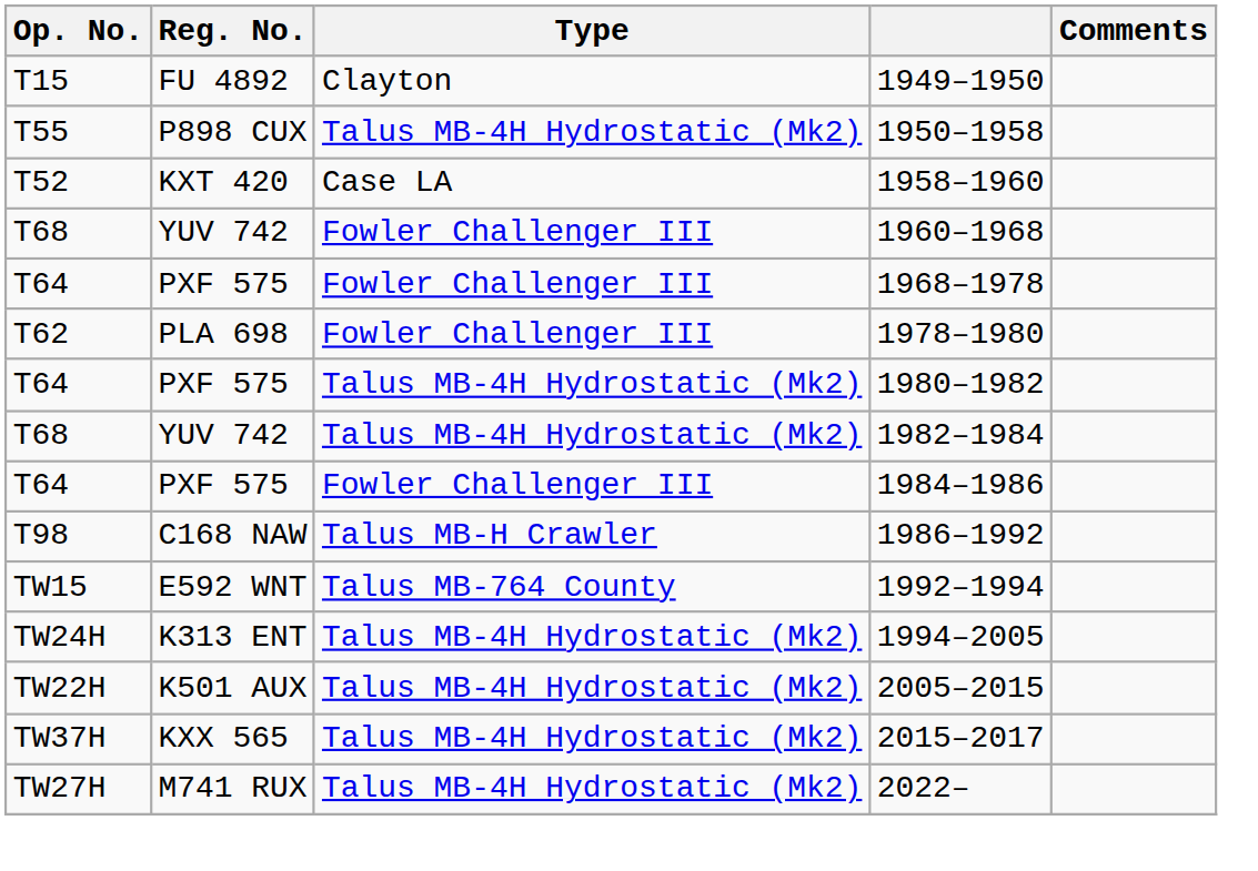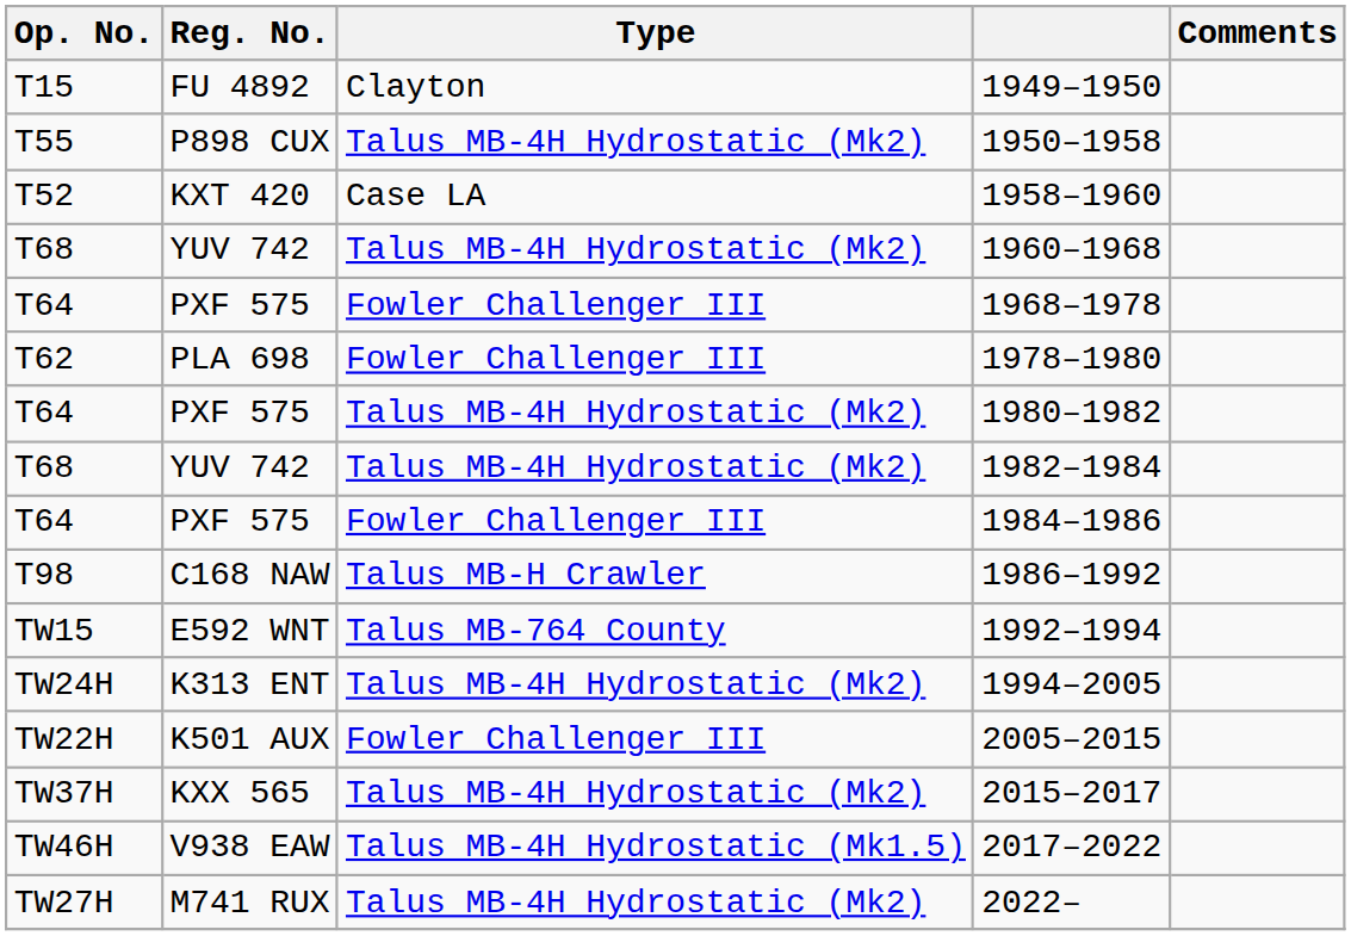 <table class="wikitable">
 <tr>
 <th>Op. No.</th>
 <th>Reg. No.</th>
 <th>Type</th>
 <th></th>
 <th>Comments</th>
 </tr>
 <tr>
 <td>T15</td>
 <td>FU 4892</td>
 <td>Clayton</td>
 <td>1949–1950</td>
 <td></td>
 </tr>
 <tr>
 <td>T55</td>
 <td>P898 CUX</td>
 <td><a href='#'>Talus MB-4H Hydrostatic (Mk2)</a></td>
 <td>1950–1958</td>
 <td></td>
 </tr>
 <tr>
 <td>T52</td>
 <td>KXT 420</td>
 <td>Case LA</td>
 <td>1958–1960</td>
 <td></td>
 </tr>
 <tr>
 <td>T68</td>
 <td>YUV 742</td>
-<td><a href='#'>Fowler Challenger III</a></td>
+<td><a href='#'>Talus MB-4H Hydrostatic (Mk2)</a></td>
 <td>1960–1968</td>
 <td></td>
 </tr>
 <tr>
 <td>T64</td>
 <td>PXF 575</td>
 <td><a href='#'>Fowler Challenger III</a></td>
 <td>1968–1978</td>
 <td></td>
 </tr>
 <tr>
 <td>T62</td>
 <td>PLA 698</td>
 <td><a href='#'>Fowler Challenger III</a></td>
 <td>1978–1980</td>
 <td></td>
 </tr>
 <tr>
 <td>T64</td>
 <td>PXF 575</td>
 <td><a href='#'>Talus MB-4H Hydrostatic (Mk2)</a></td>
 <td>1980–1982</td>
 <td></td>
 </tr>
 <tr>
 <td>T68</td>
 <td>YUV 742</td>
 <td><a href='#'>Talus MB-4H Hydrostatic (Mk2)</a></td>
 <td>1982–1984</td>
 <td></td>
 </tr>
 <tr>
 <td>T64</td>
 <td>PXF 575</td>
 <td><a href='#'>Fowler Challenger III</a></td>
 <td>1984–1986</td>
 <td></td>
 </tr>
 <tr>
 <td>T98</td>
 <td>C168 NAW</td>
 <td><a href='#'>Talus MB-H Crawler</a></td>
 <td>1986–1992</td>
 <td></td>
 </tr>
 <tr>
 <td>TW15</td>
 <td>E592 WNT</td>
 <td><a href='#'>Talus MB-764 County</a></td>
 <td>1992–1994</td>
 <td></td>
 </tr>
 <tr>
 <td>TW24H</td>
 <td>K313 ENT</td>
 <td><a href='#'>Talus MB-4H Hydrostatic (Mk2)</a></td>
 <td>1994–2005</td>
 <td></td>
 </tr>
 <tr>
 <td>TW22H</td>
 <td>K501 AUX</td>
-<td><a href='#'>Talus MB-4H Hydrostatic (Mk2)</a></td>
+<td><a href='#'>Fowler Challenger III</a></td>
 <td>2005–2015</td>
 <td></td>
 </tr>
 <tr>
 <td>TW37H</td>
 <td>KXX 565</td>
 <td><a href='#'>Talus MB-4H Hydrostatic (Mk2)</a></td>
 <td>2015–2017</td>
+<td></td>
+</tr>
+<tr>
+<td>TW46H</td>
+<td>V938 EAW</td>
+<td><a href='#'>Talus MB-4H Hydrostatic (Mk1.5)</a></td>
+<td>2017–2022</td>
 <td></td>
 </tr>
 <tr>
 <td>TW27H</td>
 <td>M741 RUX</td>
 <td><a href='#'>Talus MB-4H Hydrostatic (Mk2)</a></td>
 <td>2022–</td>
 <td></td>
 </tr>
 <tr>
 </tr>
 </table>
